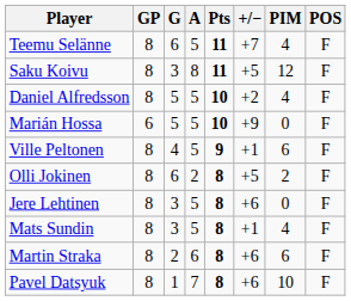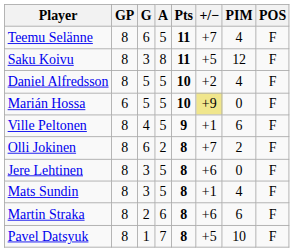 <table class="wikitable sortable" style="text-align:center;">
 <tr>
 <th>Player</th>
 <th>GP</th>
 <th>G</th>
 <th>A</th>
 <th>Pts</th>
 <th>+/−</th>
 <th>PIM</th>
 <th>POS</th>
 </tr>
 <tr>
 <td align=left> <a href='#'>Teemu Selänne</a></td>
 <td>8</td>
 <td>6</td>
 <td>5</td>
 <td><strong>11</strong></td>
 <td>+7</td>
 <td>4</td>
 <td>F</td>
 </tr>
 <tr>
 <td align=left> <a href='#'>Saku Koivu</a></td>
 <td>8</td>
 <td>3</td>
 <td>8</td>
 <td><strong>11</strong></td>
 <td>+5</td>
 <td>12</td>
 <td>F</td>
 </tr>
 <tr>
 <td align=left> <a href='#'>Daniel Alfredsson</a></td>
 <td>8</td>
 <td>5</td>
 <td>5</td>
 <td><strong>10</strong></td>
 <td>+2</td>
 <td>4</td>
 <td>F</td>
 </tr>
 <tr>
 <td align=left> <a href='#'>Marián Hossa</a></td>
 <td>6</td>
 <td>5</td>
 <td>5</td>
 <td><strong>10</strong></td>
-<td>+9</td>
+<td style="background: khaki;">+9</td>
 <td>0</td>
 <td>F</td>
 </tr>
 <tr>
 <td align=left> <a href='#'>Ville Peltonen</a></td>
 <td>8</td>
 <td>4</td>
 <td>5</td>
 <td><strong>9</strong></td>
 <td>+1</td>
 <td>6</td>
 <td>F</td>
 </tr>
 <tr>
 <td align=left> <a href='#'>Olli Jokinen</a></td>
 <td>8</td>
 <td>6</td>
 <td>2</td>
 <td><strong>8</strong></td>
-<td>+5</td>
+<td>+7</td>
 <td>2</td>
 <td>F</td>
 </tr>
 <tr>
 <td align=left> <a href='#'>Jere Lehtinen</a></td>
 <td>8</td>
 <td>3</td>
 <td>5</td>
 <td><strong>8</strong></td>
 <td>+6</td>
 <td>0</td>
 <td>F</td>
 </tr>
 <tr>
 <td align=left> <a href='#'>Mats Sundin</a></td>
 <td>8</td>
 <td>3</td>
 <td>5</td>
 <td><strong>8</strong></td>
 <td>+1</td>
 <td>4</td>
 <td>F</td>
 </tr>
 <tr>
 <td align=left> <a href='#'>Martin Straka</a></td>
 <td>8</td>
 <td>2</td>
 <td>6</td>
 <td><strong>8</strong></td>
 <td>+6</td>
 <td>6</td>
 <td>F</td>
 </tr>
 <tr>
 <td align=left> <a href='#'>Pavel Datsyuk</a></td>
 <td>8</td>
 <td>1</td>
 <td>7</td>
 <td><strong>8</strong></td>
-<td>+6</td>
+<td>+5</td>
 <td>10</td>
 <td>F</td>
 </tr>
 </table>
